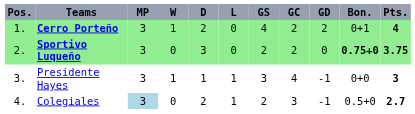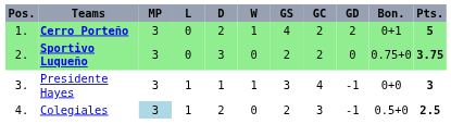 <table class="sortable"  style="margin:1em auto; text-align:center; font-size: 90%; border-collapse:collapse" border=0 cellspacing=0 cellpadding=2>
 <tr bgcolor=#98A1B2>
 <th width=30><span>Pos.</span></th>
 <th width=100>Teams</th>
 <th width=30><span>MP</span></th>
+<th width=30><span>L</span></th>
+<th width=30><span>D</span></th>
 <th width=30><span>W</span></th>
-<th width=30><span>D</span></th>
-<th width=30><span>L</span></th>
 <th width=30><span>GS</span></th>
 <th width=30><span>GC</span></th>
 <th width=30><span>GD</span></th>
 <th width=30><span>Bon.</span></th>
 <th width=30><span>Pts.</span></th>
 </tr>
 <tr style="background: #90EE90">
 <td>1.</td>
 <td style="text-align: left;"><strong><a href='#'>Cerro Porteño</a></strong></td>
 <td>3</td>
+<td>0</td>
+<td>2</td>
 <td>1</td>
-<td>2</td>
-<td>0</td>
 <td>4</td>
 <td>2</td>
 <td>2</td>
 <td>0+1</td>
-<td><strong>4</strong></td>
+<td><strong>5</strong></td>
 </tr>
 <tr style="background: #90EE90">
 <td>2.</td>
 <td style="text-align: left;"><strong><a href='#'>Sportivo Luqueño</a></strong></td>
 <td>3</td>
 <td>0</td>
 <td>3</td>
 <td>0</td>
 <td>2</td>
 <td>2</td>
 <td>0</td>
-<td><strong>0.75+0</strong></td>
+<td>0.75+0</td>
 <td><strong>3.75</strong></td>
 </tr>
 <tr>
 <td>3.</td>
 <td style="text-align: left;"><a href='#'>Presidente Hayes</a></td>
 <td>3</td>
 <td>1</td>
 <td>1</td>
 <td>1</td>
 <td>3</td>
 <td>4</td>
 <td>-1</td>
 <td>0+0</td>
 <td><strong>3</strong></td>
 </tr>
 <tr>
 <td>4.</td>
 <td style="text-align: left;"><a href='#'>Colegiales</a></td>
 <td style="background: lightblue;">3</td>
+<td>1</td>
+<td>2</td>
 <td>0</td>
-<td>2</td>
-<td>1</td>
 <td>2</td>
 <td>3</td>
 <td>-1</td>
 <td>0.5+0</td>
-<td><strong>2.7</strong></td>
+<td><strong>2.5</strong></td>
 </tr>
 </table>
